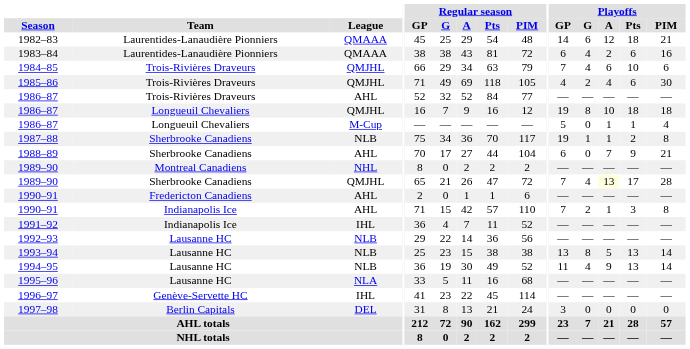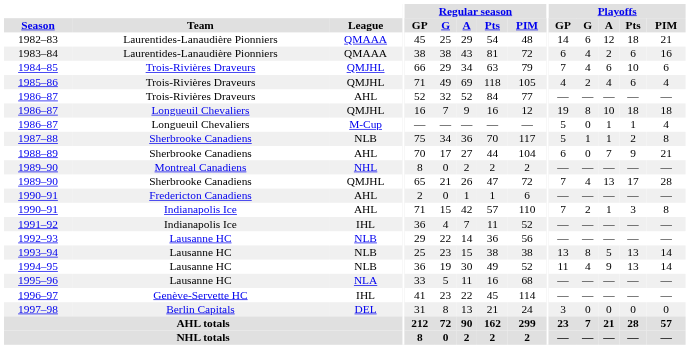 <table border="0" cellpadding="1" cellspacing="0" style="text-align:center; width:60em">
 <tr bgcolor="#e0e0e0">
 <th colspan="3" bgcolor="#ffffff"></th>
 <th rowspan="100" bgcolor="#ffffff"></th>
 <th colspan="5"><a href='#'>Regular season</a></th>
 <th rowspan="100" bgcolor="#ffffff"></th>
 <th colspan="5"><a href='#'>Playoffs</a></th>
 </tr>
 <tr bgcolor="#e0e0e0">
 <th><a href='#'>Season</a></th>
 <th>Team</th>
 <th>League</th>
 <th>GP</th>
 <th><a href='#'>G</a></th>
 <th><a href='#'>A</a></th>
 <th><a href='#'>Pts</a></th>
 <th><a href='#'>PIM</a></th>
 <th>GP</th>
 <th>G</th>
 <th>A</th>
 <th>Pts</th>
 <th>PIM</th>
 </tr>
 <tr>
 <td>1982–83</td>
 <td>Laurentides-Lanaudière Pionniers</td>
 <td><a href='#'>QMAAA</a></td>
 <td>45</td>
 <td>25</td>
 <td>29</td>
 <td>54</td>
 <td>48</td>
 <td>14</td>
 <td>6</td>
 <td>12</td>
 <td>18</td>
 <td>21</td>
 </tr>
 <tr bgcolor="#f0f0f0">
 <td>1983–84</td>
 <td>Laurentides-Lanaudière Pionniers</td>
 <td>QMAAA</td>
 <td>38</td>
 <td>38</td>
 <td>43</td>
 <td>81</td>
 <td>72</td>
 <td>6</td>
 <td>4</td>
 <td>2</td>
 <td>6</td>
 <td>16</td>
 </tr>
 <tr>
 <td><a href='#'>1984–85</a></td>
 <td><a href='#'>Trois-Rivières Draveurs</a></td>
 <td><a href='#'>QMJHL</a></td>
 <td>66</td>
 <td>29</td>
 <td>34</td>
 <td>63</td>
 <td>79</td>
 <td>7</td>
 <td>4</td>
 <td>6</td>
 <td>10</td>
 <td>6</td>
 </tr>
 <tr bgcolor="#f0f0f0">
 <td><a href='#'>1985–86</a></td>
 <td>Trois-Rivières Draveurs</td>
 <td>QMJHL</td>
 <td>71</td>
 <td>49</td>
 <td>69</td>
 <td>118</td>
 <td>105</td>
 <td>4</td>
 <td>2</td>
 <td>4</td>
 <td>6</td>
-<td>30</td>
+<td>4</td>
 </tr>
 <tr>
 <td><a href='#'>1986–87</a></td>
 <td>Trois-Rivières Draveurs</td>
 <td>AHL</td>
 <td>52</td>
 <td>32</td>
 <td>52</td>
 <td>84</td>
 <td>77</td>
 <td>—</td>
 <td>—</td>
 <td>—</td>
 <td>—</td>
 <td>—</td>
 </tr>
 <tr bgcolor="#f0f0f0">
 <td><a href='#'>1986–87</a></td>
 <td><a href='#'>Longueuil Chevaliers</a></td>
 <td>QMJHL</td>
 <td>16</td>
 <td>7</td>
 <td>9</td>
 <td>16</td>
 <td>12</td>
 <td>19</td>
 <td>8</td>
 <td>10</td>
 <td>18</td>
 <td>18</td>
 </tr>
 <tr>
 <td><a href='#'>1986–87</a></td>
 <td>Longueuil Chevaliers</td>
 <td><a href='#'>M-Cup</a></td>
 <td>—</td>
 <td>—</td>
 <td>—</td>
 <td>—</td>
 <td>—</td>
 <td>5</td>
 <td>0</td>
 <td>1</td>
 <td>1</td>
 <td>4</td>
 </tr>
 <tr bgcolor="#f0f0f0">
 <td><a href='#'>1987–88</a></td>
 <td><a href='#'>Sherbrooke Canadiens</a></td>
 <td>NLB</td>
 <td>75</td>
 <td>34</td>
 <td>36</td>
 <td>70</td>
 <td>117</td>
-<td>19</td>
+<td>5</td>
 <td>1</td>
 <td>1</td>
 <td>2</td>
 <td>8</td>
 </tr>
 <tr>
 <td><a href='#'>1988–89</a></td>
 <td>Sherbrooke Canadiens</td>
 <td>AHL</td>
 <td>70</td>
 <td>17</td>
 <td>27</td>
 <td>44</td>
 <td>104</td>
 <td>6</td>
 <td>0</td>
 <td>7</td>
 <td>9</td>
 <td>21</td>
 </tr>
 <tr bgcolor="#f0f0f0">
 <td><a href='#'>1989–90</a></td>
 <td><a href='#'>Montreal Canadiens</a></td>
 <td><a href='#'>NHL</a></td>
 <td>8</td>
 <td>0</td>
 <td>2</td>
 <td>2</td>
 <td>2</td>
 <td>—</td>
 <td>—</td>
 <td>—</td>
 <td>—</td>
 <td>—</td>
 </tr>
 <tr>
 <td><a href='#'>1989–90</a></td>
 <td>Sherbrooke Canadiens</td>
 <td>QMJHL</td>
 <td>65</td>
 <td>21</td>
 <td>26</td>
 <td>47</td>
 <td>72</td>
 <td>7</td>
 <td>4</td>
-<td style="background: lightyellow;">13</td>
+<td>13</td>
 <td>17</td>
 <td>28</td>
 </tr>
 <tr bgcolor="#f0f0f0">
 <td><a href='#'>1990–91</a></td>
 <td><a href='#'>Fredericton Canadiens</a></td>
 <td>AHL</td>
 <td>2</td>
 <td>0</td>
 <td>1</td>
 <td>1</td>
 <td>6</td>
 <td>—</td>
 <td>—</td>
 <td>—</td>
 <td>—</td>
 <td>—</td>
 </tr>
 <tr>
 <td><a href='#'>1990–91</a></td>
 <td><a href='#'>Indianapolis Ice</a></td>
 <td>AHL</td>
 <td>71</td>
 <td>15</td>
 <td>42</td>
 <td>57</td>
 <td>110</td>
 <td>7</td>
 <td>2</td>
 <td>1</td>
 <td>3</td>
 <td>8</td>
 </tr>
 <tr bgcolor="#f0f0f0">
 <td><a href='#'>1991–92</a></td>
 <td>Indianapolis Ice</td>
 <td>IHL</td>
 <td>36</td>
 <td>4</td>
 <td>7</td>
 <td>11</td>
 <td>52</td>
 <td>—</td>
 <td>—</td>
 <td>—</td>
 <td>—</td>
 <td>—</td>
 </tr>
 <tr>
 <td><a href='#'>1992–93</a></td>
 <td><a href='#'>Lausanne HC</a></td>
 <td><a href='#'>NLB</a></td>
 <td>29</td>
 <td>22</td>
 <td>14</td>
 <td>36</td>
 <td>56</td>
 <td>—</td>
 <td>—</td>
 <td>—</td>
 <td>—</td>
 <td>—</td>
 </tr>
 <tr bgcolor="#f0f0f0">
 <td><a href='#'>1993–94</a></td>
 <td>Lausanne HC</td>
 <td>NLB</td>
 <td>25</td>
 <td>23</td>
 <td>15</td>
 <td>38</td>
 <td>38</td>
 <td>13</td>
 <td>8</td>
 <td>5</td>
 <td>13</td>
 <td>14</td>
 </tr>
 <tr>
 <td><a href='#'>1994–95</a></td>
 <td>Lausanne HC</td>
 <td>NLB</td>
 <td>36</td>
 <td>19</td>
 <td>30</td>
 <td>49</td>
 <td>52</td>
 <td>11</td>
 <td>4</td>
 <td>9</td>
 <td>13</td>
 <td>14</td>
 </tr>
 <tr bgcolor="#f0f0f0">
 <td><a href='#'>1995–96</a></td>
 <td>Lausanne HC</td>
 <td><a href='#'>NLA</a></td>
 <td>33</td>
 <td>5</td>
 <td>11</td>
 <td>16</td>
 <td>68</td>
 <td>—</td>
 <td>—</td>
 <td>—</td>
 <td>—</td>
 <td>—</td>
 </tr>
 <tr>
 <td><a href='#'>1996–97</a></td>
 <td><a href='#'>Genève-Servette HC</a></td>
 <td>IHL</td>
 <td>41</td>
 <td>23</td>
 <td>22</td>
 <td>45</td>
 <td>114</td>
 <td>—</td>
 <td>—</td>
 <td>—</td>
 <td>—</td>
 <td>—</td>
 </tr>
 <tr bgcolor="#f0f0f0">
 <td><a href='#'>1997–98</a></td>
 <td><a href='#'>Berlin Capitals</a></td>
 <td><a href='#'>DEL</a></td>
 <td>31</td>
 <td>8</td>
 <td>13</td>
 <td>21</td>
 <td>24</td>
 <td>3</td>
 <td>0</td>
 <td>0</td>
 <td>0</td>
 <td>0</td>
 </tr>
 <tr bgcolor="#e0e0e0">
 <th colspan="3">AHL totals</th>
 <th>212</th>
 <th>72</th>
 <th>90</th>
 <th>162</th>
 <th>299</th>
 <th>23</th>
 <th>7</th>
 <th>21</th>
 <th>28</th>
 <th>57</th>
 </tr>
 <tr bgcolor="#e0e0e0">
 <th colspan="3">NHL totals</th>
 <th>8</th>
 <th>0</th>
 <th>2</th>
 <th>2</th>
 <th>2</th>
 <th>—</th>
 <th>—</th>
 <th>—</th>
 <th>—</th>
 <th>—</th>
 </tr>
 </table>
